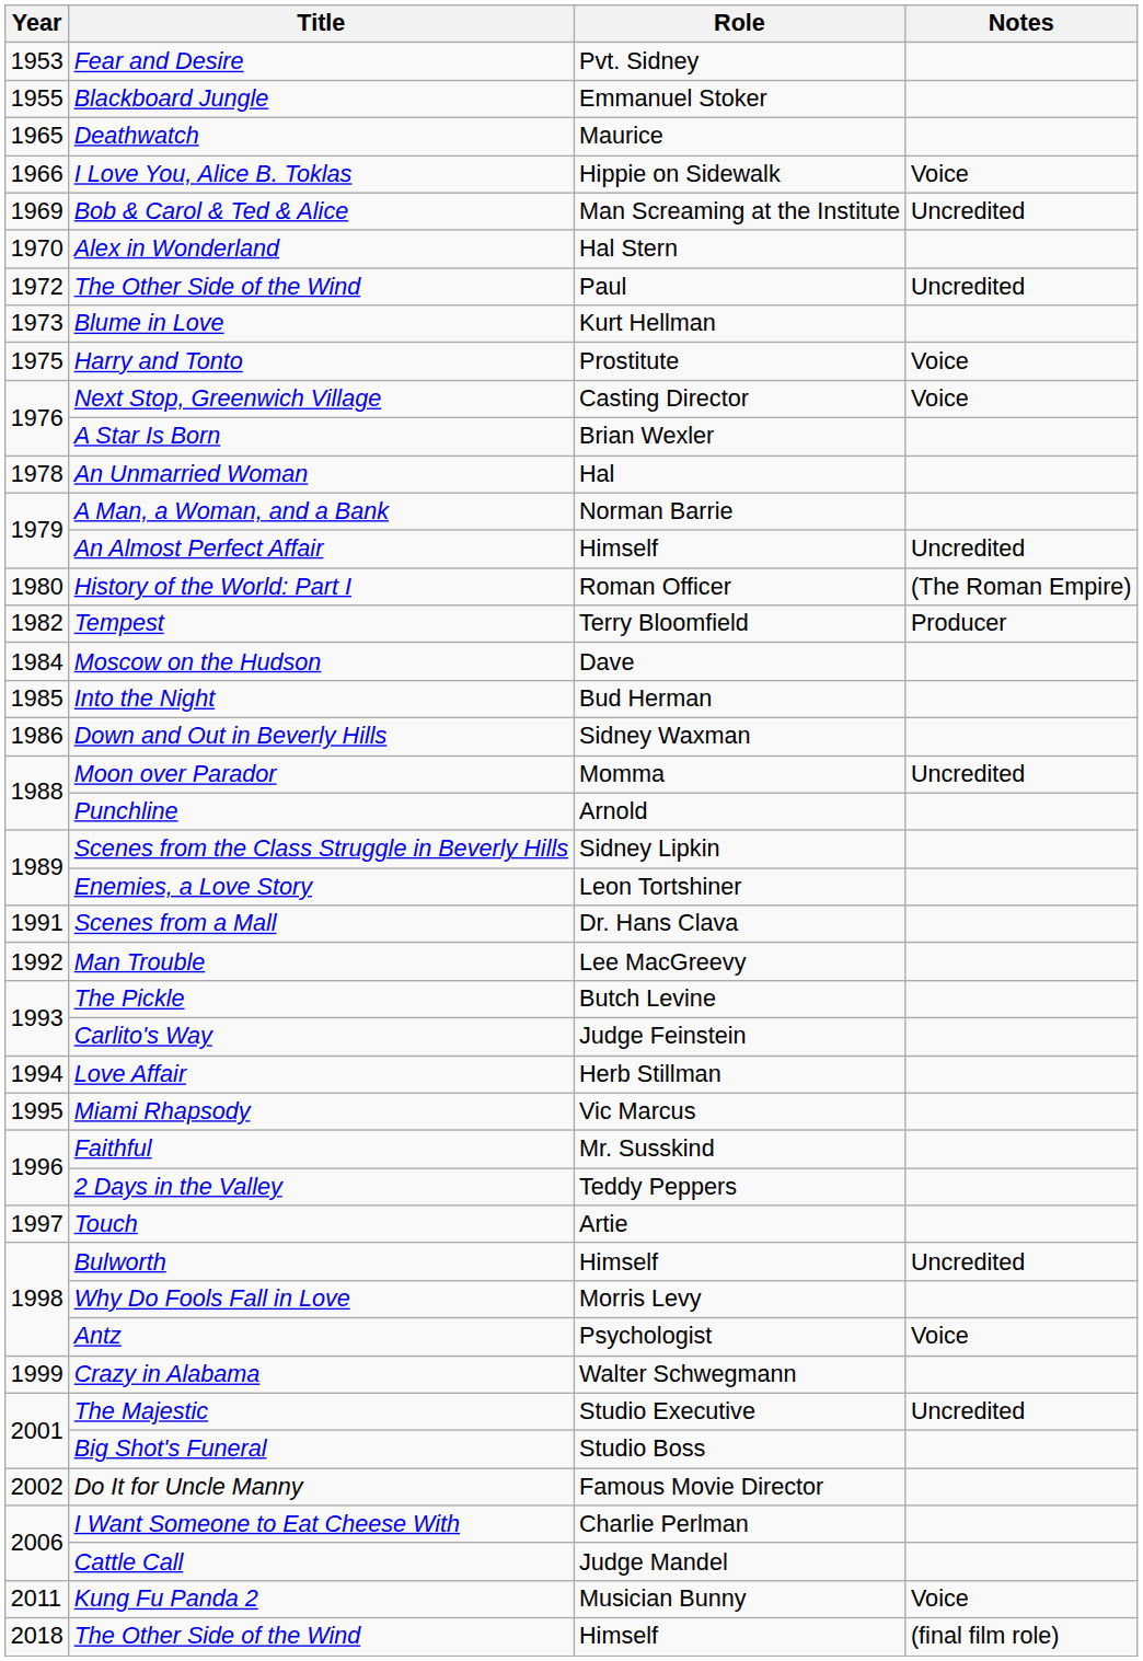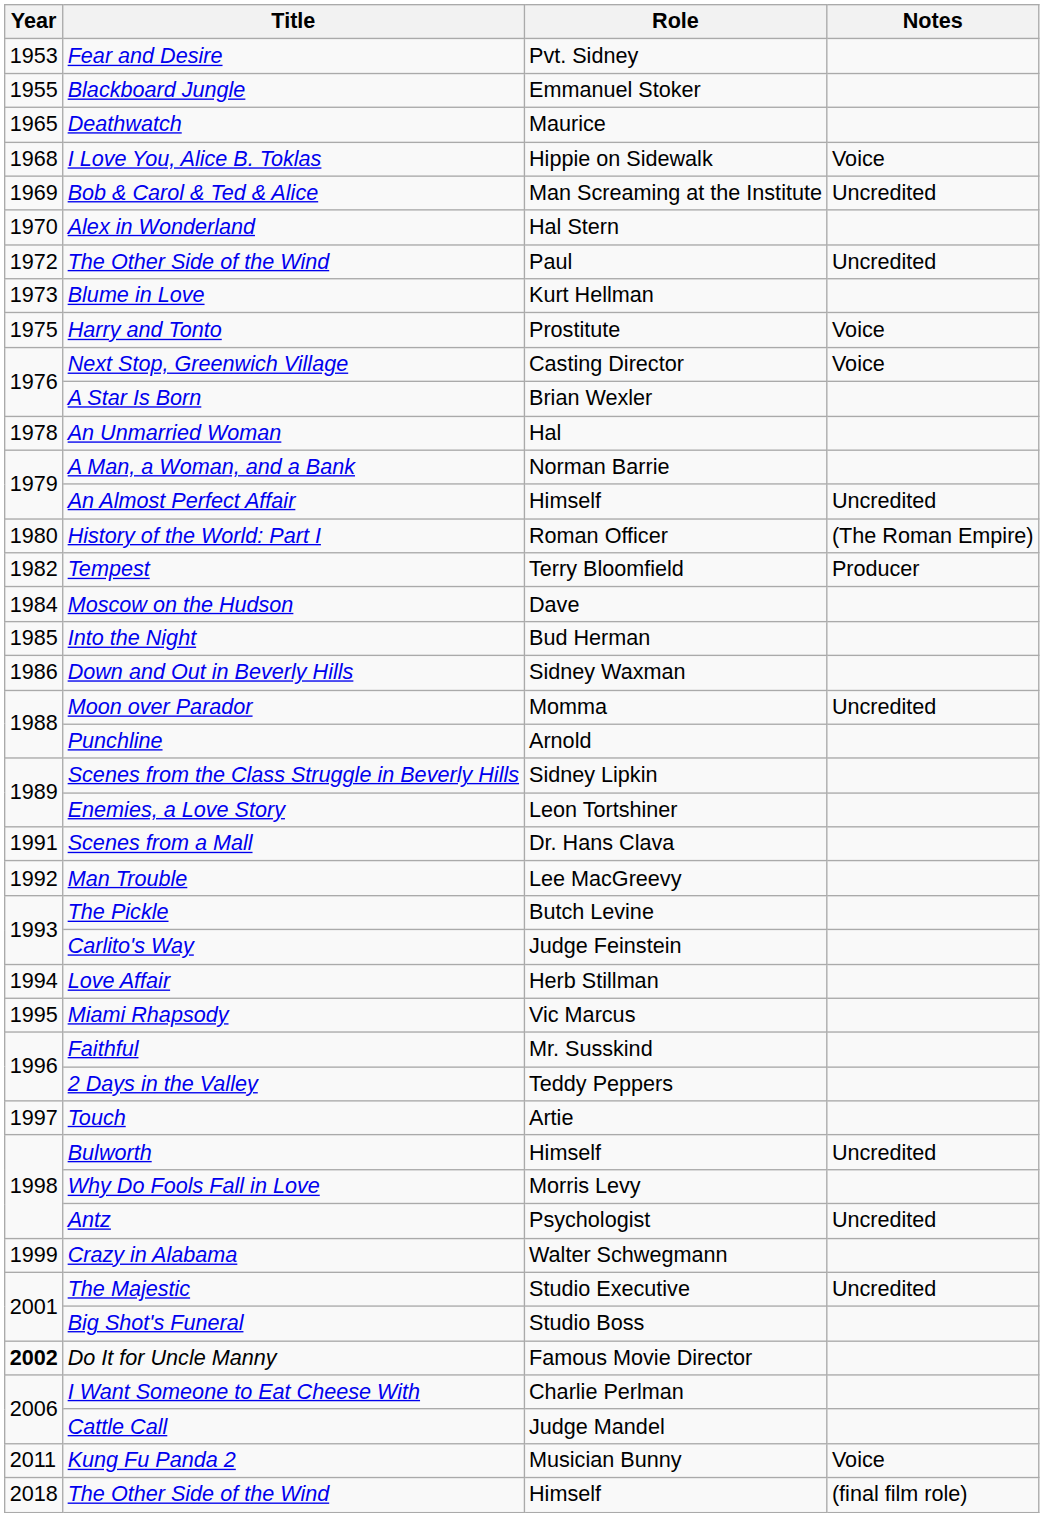 <table class="wikitable">
 <tr>
 <th>Year</th>
 <th>Title</th>
 <th>Role</th>
 <th>Notes</th>
 </tr>
 <tr>
 <td>1953</td>
 <td><em><a href='#'>Fear and Desire</a></em></td>
 <td>Pvt. Sidney</td>
 <td></td>
 </tr>
 <tr>
 <td>1955</td>
 <td><em><a href='#'>Blackboard Jungle</a></em></td>
 <td>Emmanuel Stoker</td>
 <td></td>
 </tr>
 <tr>
 <td>1965</td>
 <td><em><a href='#'>Deathwatch</a></em></td>
 <td>Maurice</td>
 <td></td>
 </tr>
 <tr>
-<td>1966</td>
+<td>1968</td>
 <td><em><a href='#'>I Love You, Alice B. Toklas</a></em></td>
 <td>Hippie on Sidewalk</td>
 <td>Voice</td>
 </tr>
 <tr>
 <td>1969</td>
 <td><em><a href='#'>Bob & Carol & Ted & Alice</a></em></td>
 <td>Man Screaming at the Institute</td>
 <td>Uncredited</td>
 </tr>
 <tr>
 <td>1970</td>
 <td><em><a href='#'>Alex in Wonderland</a></em></td>
 <td>Hal Stern</td>
 <td></td>
 </tr>
 <tr>
 <td>1972</td>
 <td><em><a href='#'>The Other Side of the Wind</a></em></td>
 <td>Paul</td>
 <td>Uncredited</td>
 </tr>
 <tr>
 <td>1973</td>
 <td><em><a href='#'>Blume in Love</a></em></td>
 <td>Kurt Hellman</td>
 <td></td>
 </tr>
 <tr>
 <td>1975</td>
 <td><em><a href='#'>Harry and Tonto</a></em></td>
 <td>Prostitute</td>
 <td>Voice</td>
 </tr>
 <tr>
 <td rowspan=2>1976</td>
 <td><em><a href='#'>Next Stop, Greenwich Village</a></em></td>
 <td>Casting Director</td>
 <td>Voice</td>
 </tr>
 <tr>
 <td><em><a href='#'>A Star Is Born</a></em></td>
 <td>Brian Wexler</td>
 <td></td>
 </tr>
 <tr>
 <td>1978</td>
 <td><em><a href='#'>An Unmarried Woman</a></em></td>
 <td>Hal</td>
 <td></td>
 </tr>
 <tr>
 <td rowspan=2>1979</td>
 <td><em><a href='#'>A Man, a Woman, and a Bank</a></em></td>
 <td>Norman Barrie</td>
 <td></td>
 </tr>
 <tr>
 <td><em><a href='#'>An Almost Perfect Affair</a></em></td>
 <td>Himself</td>
 <td>Uncredited</td>
 </tr>
 <tr>
 <td>1980</td>
 <td><em><a href='#'>History of the World: Part I</a></em></td>
 <td>Roman Officer</td>
 <td>(The Roman Empire)</td>
 </tr>
 <tr>
 <td>1982</td>
 <td><em><a href='#'>Tempest</a></em></td>
 <td>Terry Bloomfield</td>
 <td>Producer</td>
 </tr>
 <tr>
 <td>1984</td>
 <td><em><a href='#'>Moscow on the Hudson</a></em></td>
 <td>Dave</td>
 <td></td>
 </tr>
 <tr>
 <td>1985</td>
 <td><em><a href='#'>Into the Night</a></em></td>
 <td>Bud Herman</td>
 <td></td>
 </tr>
 <tr>
 <td>1986</td>
 <td><em><a href='#'>Down and Out in Beverly Hills</a></em></td>
 <td>Sidney Waxman</td>
 <td></td>
 </tr>
 <tr>
 <td rowspan=2>1988</td>
 <td><em><a href='#'>Moon over Parador</a></em></td>
 <td>Momma</td>
 <td>Uncredited</td>
 </tr>
 <tr>
 <td><em><a href='#'>Punchline</a></em></td>
 <td>Arnold</td>
 <td></td>
 </tr>
 <tr>
 <td rowspan=2>1989</td>
 <td><em><a href='#'>Scenes from the Class Struggle in Beverly Hills</a></em></td>
 <td>Sidney Lipkin</td>
 <td></td>
 </tr>
 <tr>
 <td><em><a href='#'>Enemies, a Love Story</a></em></td>
 <td>Leon Tortshiner</td>
 <td></td>
 </tr>
 <tr>
 <td>1991</td>
 <td><em><a href='#'>Scenes from a Mall</a></em></td>
 <td>Dr. Hans Clava</td>
 <td></td>
 </tr>
 <tr>
 <td>1992</td>
 <td><em><a href='#'>Man Trouble</a></em></td>
 <td>Lee MacGreevy</td>
 <td></td>
 </tr>
 <tr>
 <td rowspan=2>1993</td>
 <td><em><a href='#'>The Pickle</a></em></td>
 <td>Butch Levine</td>
 <td></td>
 </tr>
 <tr>
 <td><em><a href='#'>Carlito's Way</a></em></td>
 <td>Judge Feinstein</td>
 <td></td>
 </tr>
 <tr>
 <td>1994</td>
 <td><em><a href='#'>Love Affair</a></em></td>
 <td>Herb Stillman</td>
 <td></td>
 </tr>
 <tr>
 <td>1995</td>
 <td><em><a href='#'>Miami Rhapsody</a></em></td>
 <td>Vic Marcus</td>
 <td></td>
 </tr>
 <tr>
 <td rowspan=2>1996</td>
 <td><em><a href='#'>Faithful</a></em></td>
 <td>Mr. Susskind</td>
 <td></td>
 </tr>
 <tr>
 <td><em><a href='#'>2 Days in the Valley</a></em></td>
 <td>Teddy Peppers</td>
 <td></td>
 </tr>
 <tr>
 <td>1997</td>
 <td><em><a href='#'>Touch</a></em></td>
 <td>Artie</td>
 <td></td>
 </tr>
 <tr>
 <td rowspan=3>1998</td>
 <td><em><a href='#'>Bulworth</a></em></td>
 <td>Himself</td>
 <td>Uncredited</td>
 </tr>
 <tr>
 <td><em><a href='#'>Why Do Fools Fall in Love</a></em></td>
 <td>Morris Levy</td>
 <td></td>
 </tr>
 <tr>
 <td><em><a href='#'>Antz</a></em></td>
 <td>Psychologist</td>
-<td>Voice</td>
+<td>Uncredited</td>
 </tr>
 <tr>
 <td>1999</td>
 <td><em><a href='#'>Crazy in Alabama</a></em></td>
 <td>Walter Schwegmann</td>
 <td></td>
 </tr>
 <tr>
 <td rowspan=2>2001</td>
 <td><em><a href='#'>The Majestic</a></em></td>
 <td>Studio Executive</td>
 <td>Uncredited</td>
 </tr>
 <tr>
 <td><em><a href='#'>Big Shot's Funeral</a></em></td>
 <td>Studio Boss</td>
 <td></td>
 </tr>
 <tr>
-<td>2002</td>
+<td><strong>2002</strong></td>
 <td><em>Do It for Uncle Manny</em></td>
 <td>Famous Movie Director</td>
 <td></td>
 </tr>
 <tr>
 <td rowspan=2>2006</td>
 <td><em><a href='#'>I Want Someone to Eat Cheese With</a></em></td>
 <td>Charlie Perlman</td>
 <td></td>
 </tr>
 <tr>
 <td><em><a href='#'>Cattle Call</a></em></td>
 <td>Judge Mandel</td>
 <td></td>
 </tr>
 <tr>
 <td>2011</td>
 <td><em><a href='#'>Kung Fu Panda 2</a></em></td>
 <td>Musician Bunny</td>
 <td>Voice</td>
 </tr>
 <tr>
 <td>2018</td>
 <td><em><a href='#'>The Other Side of the Wind</a></em></td>
 <td>Himself</td>
 <td>(final film role)</td>
 </tr>
 </table>
